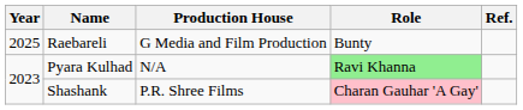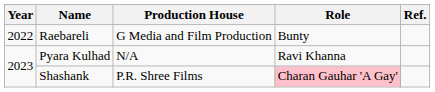 <table class="wikitable sortable">
 <tr>
 <th>Year</th>
 <th>Name</th>
 <th>Production House</th>
 <th>Role</th>
 <th>Ref.</th>
 </tr>
 <tr>
-<td>2025</td>
+<td>2022</td>
 <td>Raebareli</td>
 <td>G Media and Film Production</td>
 <td>Bunty</td>
 <td></td>
 </tr>
 <tr>
 <td rowspan="2">2023</td>
 <td>Pyara Kulhad</td>
 <td>N/A</td>
-<td style="background: lightgreen;">Ravi Khanna</td>
+<td>Ravi Khanna</td>
 <td></td>
 </tr>
 <tr>
 <td>Shashank</td>
 <td>P.R. Shree Films</td>
 <td style="background: pink;">Charan Gauhar 'A Gay'</td>
 <td></td>
 </tr>
 </table>
